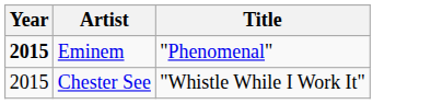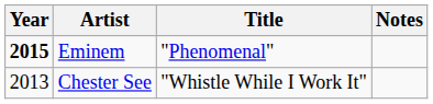 <table class="wikitable sortable">
 <tr>
 <th>Year</th>
 <th>Artist</th>
 <th>Title</th>
+<th>Notes</th>
 </tr>
 <tr>
 <td><strong>2015</strong></td>
 <td><a href='#'>Eminem</a></td>
 <td>"<a href='#'>Phenomenal</a>"</td>
+<td></td>
 </tr>
 <tr>
-<td>2015</td>
+<td>2013</td>
 <td><a href='#'>Chester See</a></td>
 <td>"Whistle While I Work It"</td>
+<td></td>
 </tr>
 </table>
